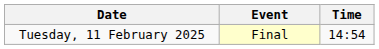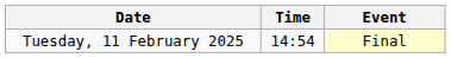 <table class = "wikitable" style="text-align:center;">
 <tr>
 <th width=220>Date</th>
+<th width=50>Time</th>
 <th width=100>Event</th>
-<th width=50>Time</th>
 </tr>
 <tr>
 <td>Tuesday, 11 February 2025</td>
+<td>14:54</td>
 <td bgcolor=ffffcc>Final</td>
-<td>14:54</td>
 </tr>
 </table>
